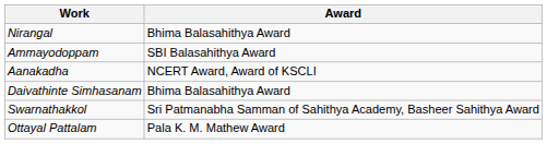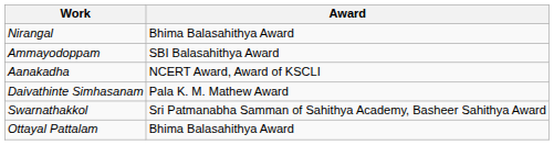 <table class="wikitable">
 <tr>
 <th>Work</th>
 <th>Award</th>
 </tr>
 <tr>
 <td><em>Nirangal</em></td>
 <td>Bhima Balasahithya Award</td>
 </tr>
 <tr>
 <td><em>Ammayodoppam</em></td>
 <td>SBI Balasahithya Award</td>
 </tr>
 <tr>
 <td><em>Aanakadha</em></td>
 <td>NCERT Award, Award of KSCLI</td>
 </tr>
 <tr>
 <td><em>Daivathinte Simhasanam</em></td>
-<td>Bhima Balasahithya Award</td>
+<td>Pala K. M. Mathew Award</td>
 </tr>
 <tr>
 <td><em>Swarnathakkol</em></td>
 <td>Sri Patmanabha Samman of Sahithya Academy, Basheer Sahithya Award</td>
 </tr>
 <tr>
 <td><em>Ottayal Pattalam</em></td>
-<td>Pala K. M. Mathew Award</td>
+<td>Bhima Balasahithya Award</td>
 </tr>
 </table>
